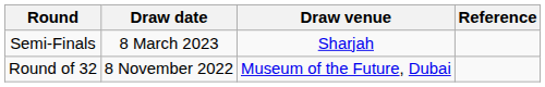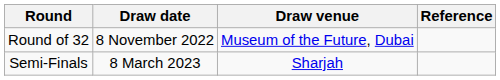 <table class="wikitable" style="text-align:center">
 <tr>
 <th>Round</th>
 <th>Draw date</th>
 <th>Draw venue</th>
 <th>Reference</th>
 </tr>
 <tr>
+<td>Round of 32</td>
+<td>8 November 2022</td>
+<td><a href='#'>Museum of the Future</a>, <a href='#'>Dubai</a></td>
+<td></td>
+</tr>
+<tr>
 <td>Semi-Finals</td>
 <td>8 March 2023</td>
 <td><a href='#'>Sharjah</a></td>
 <td></td>
 </tr>
-<tr>
-<td>Round of 32</td>
-<td>8 November 2022</td>
-<td><a href='#'>Museum of the Future</a>, <a href='#'>Dubai</a></td>
-<td></td>
-</tr>
 </table>
